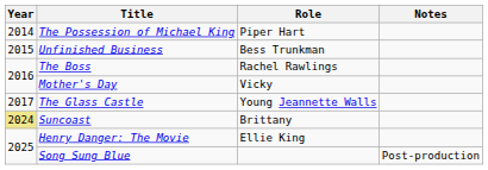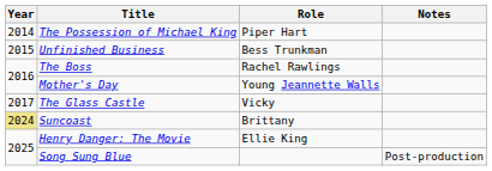 <table class="wikitable sortable">
 <tr>
 <th>Year</th>
 <th>Title</th>
 <th>Role</th>
 <th class="unsortable">Notes</th>
 </tr>
 <tr>
 <td>2014</td>
 <td data-sort-value="Possession of Michael King, The"><em><a href='#'>The Possession of Michael King</a></em></td>
 <td>Piper Hart</td>
 <td></td>
 </tr>
 <tr>
 <td>2015</td>
 <td><em><a href='#'>Unfinished Business</a></em></td>
 <td>Bess Trunkman</td>
 <td></td>
 </tr>
 <tr>
 <td rowspan="2">2016</td>
 <td data-sort-value="Boss, The"><em><a href='#'>The Boss</a></em></td>
 <td>Rachel Rawlings</td>
 <td></td>
 </tr>
 <tr>
 <td><em><a href='#'>Mother's Day</a></em></td>
-<td>Vicky</td>
+<td>Young <a href='#'>Jeannette Walls</a></td>
 <td></td>
 </tr>
 <tr>
 <td>2017</td>
 <td data-sort-value="Glass Castle, The"><em><a href='#'>The Glass Castle</a></em></td>
-<td>Young <a href='#'>Jeannette Walls</a></td>
+<td>Vicky</td>
 <td></td>
 </tr>
 <tr>
 <td style="background: khaki;">2024</td>
 <td><em><a href='#'>Suncoast</a></em></td>
 <td>Brittany</td>
 <td></td>
 </tr>
 <tr>
 <td rowspan="2">2025</td>
 <td><em><a href='#'>Henry Danger: The Movie</a></em></td>
 <td>Ellie King</td>
 <td></td>
 </tr>
 <tr>
 <td><em><a href='#'>Song Sung Blue</a></em></td>
 <td></td>
 <td>Post-production</td>
 </tr>
 </table>
